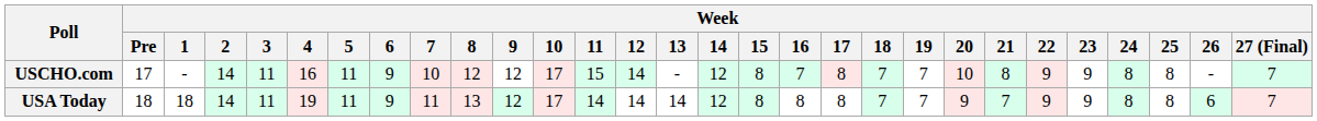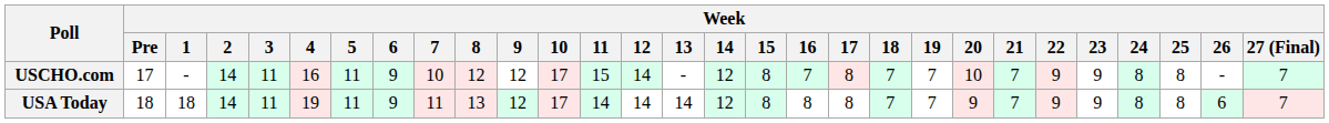 <table class="wikitable" style="white-space:nowrap;">
 <tr>
 <th scope="col" width="100" rowspan="2">Poll</th>
 <th colspan="28">Week</th>
 </tr>
 <tr>
 <th scope="col" width="30">Pre</th>
 <th scope="col" width="30">1</th>
 <th scope="col" width="30">2</th>
 <th scope="col" width="30">3</th>
 <th scope="col" width="30">4</th>
 <th scope="col" width="30">5</th>
 <th scope="col" width="30">6</th>
 <th scope="col" width="30">7</th>
 <th scope="col" width="30">8</th>
 <th scope="col" width="30">9</th>
 <th scope="col" width="30">10</th>
 <th scope="col" width="30">11</th>
 <th scope="col" width="30">12</th>
 <th scope="col" width="30">13</th>
 <th scope="col" width="30">14</th>
 <th scope="col" width="30">15</th>
 <th scope="col" width="30">16</th>
 <th scope="col" width="30">17</th>
 <th scope="col" width="30">18</th>
 <th scope="col" width="30">19</th>
 <th scope="col" width="30">20</th>
 <th scope="col" width="30">21</th>
 <th scope="col" width="30">22</th>
 <th scope="col" width="30">23</th>
 <th scope="col" width="30">24</th>
 <th scope="col" width="30">25</th>
 <th scope="col" width="30">26</th>
 <th scope="col" width="30">27 (Final)</th>
 </tr>
 <tr style="text-align:center;">
 <th>USCHO.com</th>
 <td bgcolor=FFFFFF>17</td>
 <td bgcolor=FFFFFF>-</td>
 <td bgcolor=D8FFEB>14</td>
 <td bgcolor=D8FFEB>11</td>
 <td bgcolor=FFE6E6>16</td>
 <td bgcolor=D8FFEB>11</td>
 <td bgcolor=D8FFEB>9</td>
 <td bgcolor=FFE6E6>10</td>
 <td bgcolor=FFE6E6>12</td>
 <td bgcolor=FFFFFF>12</td>
 <td bgcolor=FFE6E6>17</td>
 <td bgcolor=D8FFEB>15</td>
 <td bgcolor=D8FFEB>14</td>
 <td bgcolor=FFFFFF>-</td>
 <td bgcolor=D8FFEB>12</td>
 <td bgcolor=D8FFEB>8</td>
 <td bgcolor=D8FFEB>7</td>
 <td bgcolor=FFE6E6>8</td>
 <td bgcolor=D8FFEB>7</td>
 <td bgcolor=FFFFFF>7</td>
 <td bgcolor=FFE6E6>10</td>
-<td bgcolor=D8FFEB>8</td>
+<td bgcolor=D8FFEB>7</td>
 <td bgcolor=FFE6E6>9</td>
 <td bgcolor=FFFFFF>9</td>
 <td bgcolor=D8FFEB>8</td>
 <td bgcolor=FFFFFF>8</td>
 <td bgcolor=FFFFFF>-</td>
 <td bgcolor=D8FFEB>7</td>
 </tr>
 <tr style="text-align:center;">
 <th>USA Today</th>
 <td bgcolor=FFFFFF>18</td>
 <td bgcolor=FFFFFF>18</td>
 <td bgcolor=D8FFEB>14</td>
 <td bgcolor=D8FFEB>11</td>
 <td bgcolor=FFE6E6>19</td>
 <td bgcolor=D8FFEB>11</td>
 <td bgcolor=D8FFEB>9</td>
 <td bgcolor=FFE6E6>11</td>
 <td bgcolor=FFE6E6>13</td>
 <td bgcolor=D8FFEB>12</td>
 <td bgcolor=FFE6E6>17</td>
 <td bgcolor=D8FFEB>14</td>
 <td bgcolor=FFFFFF>14</td>
 <td bgcolor=FFFFFF>14</td>
 <td bgcolor=D8FFEB>12</td>
 <td bgcolor=D8FFEB>8</td>
 <td bgcolor=FFFFFF>8</td>
 <td bgcolor=FFFFFF>8</td>
 <td bgcolor=D8FFEB>7</td>
 <td bgcolor=FFFFFF>7</td>
 <td bgcolor=FFE6E6>9</td>
 <td bgcolor=D8FFEB>7</td>
 <td bgcolor=FFE6E6>9</td>
 <td bgcolor=FFFFFF>9</td>
 <td bgcolor=D8FFEB>8</td>
 <td bgcolor=FFFFFF>8</td>
 <td bgcolor=D8FFEB>6</td>
 <td bgcolor=FFE6E6>7</td>
 </tr>
 </table>
